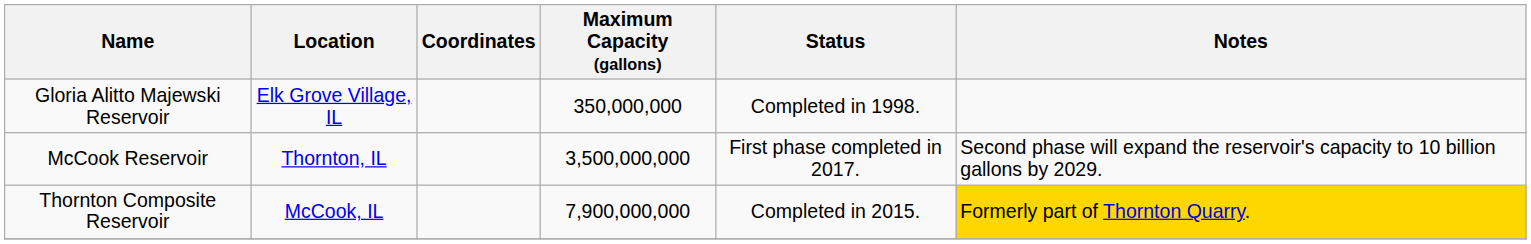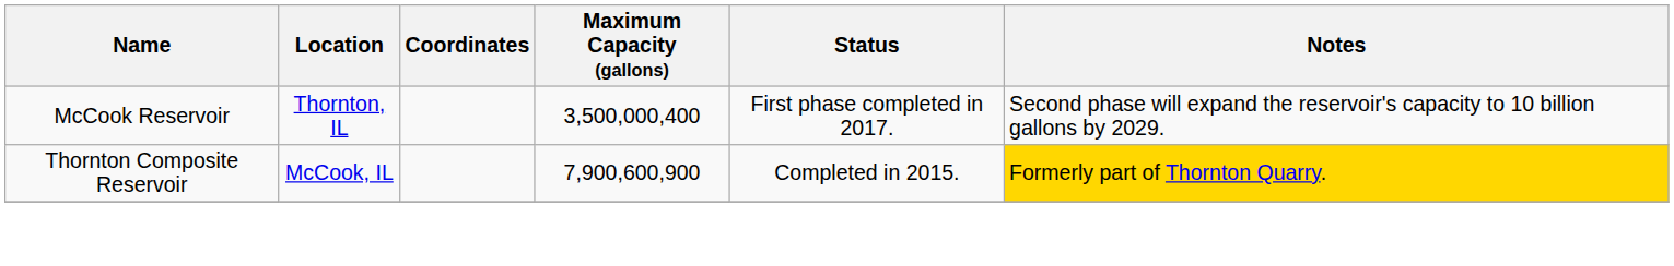 <table class="wikitable sortable">
 <tr>
 <th>Name</th>
 <th>Location</th>
 <th>Coordinates</th>
 <th>Maximum Capacity<br><small>(gallons)</small></th>
 <th>Status</th>
 <th class="unsortable">Notes</th>
 </tr>
 <tr>
-<td align="center">Gloria Alitto Majewski Reservoir</td>
-<td align="center"><a href='#'>Elk Grove Village, IL</a></td>
-<td align="center"></td>
-<td align="center">350,000,000</td>
-<td align="center">Completed in 1998.</td>
-<td></td>
-</tr>
-<tr>
 <td align="center">McCook Reservoir</td>
 <td align="center"><a href='#'>Thornton, IL</a></td>
 <td align="center"></td>
-<td align="center">3,500,000,000</td>
+<td align="center">3,500,000,400</td>
 <td align="center">First phase completed in 2017.</td>
 <td>Second phase will expand the reservoir's capacity to 10 billion gallons by 2029.</td>
 </tr>
 <tr>
 <td align="center">Thornton Composite Reservoir</td>
 <td align="center"><a href='#'>McCook, IL</a></td>
 <td align="center"></td>
-<td align="center">7,900,000,000</td>
+<td align="center">7,900,600,900</td>
 <td align="center">Completed in 2015.</td>
 <td style="background: gold;">Formerly part of <a href='#'>Thornton Quarry</a>.</td>
 </tr>
 <tr>
 </tr>
 </table>
